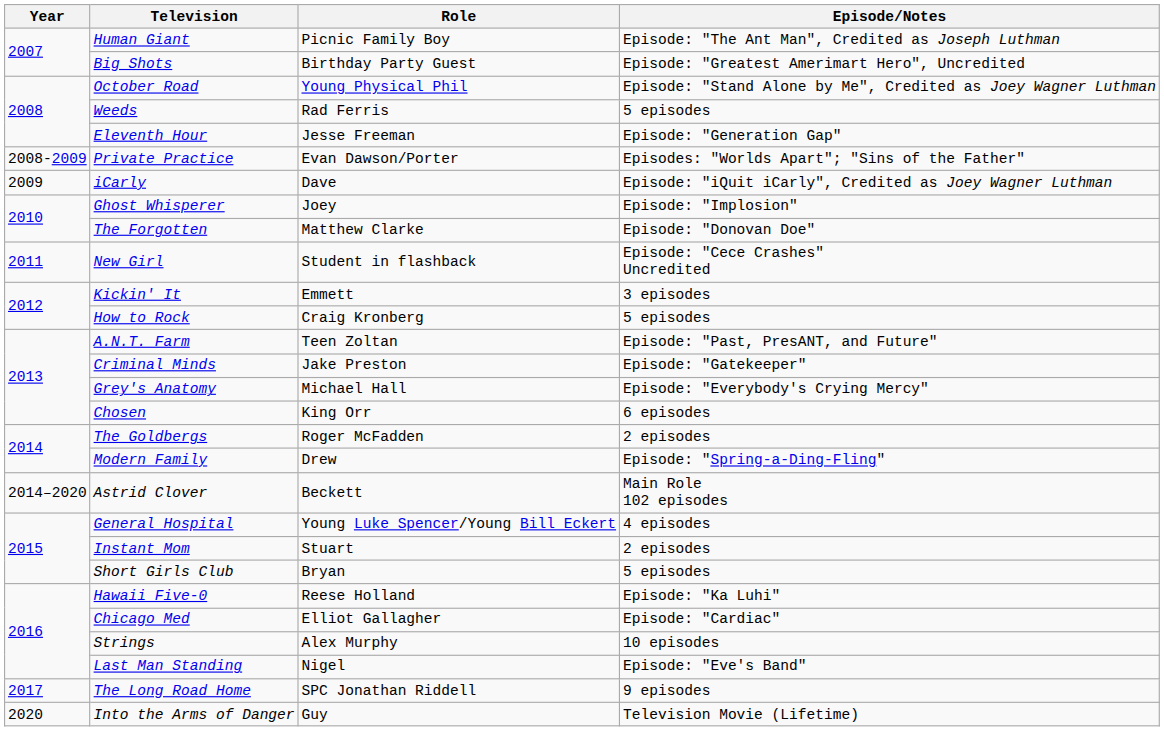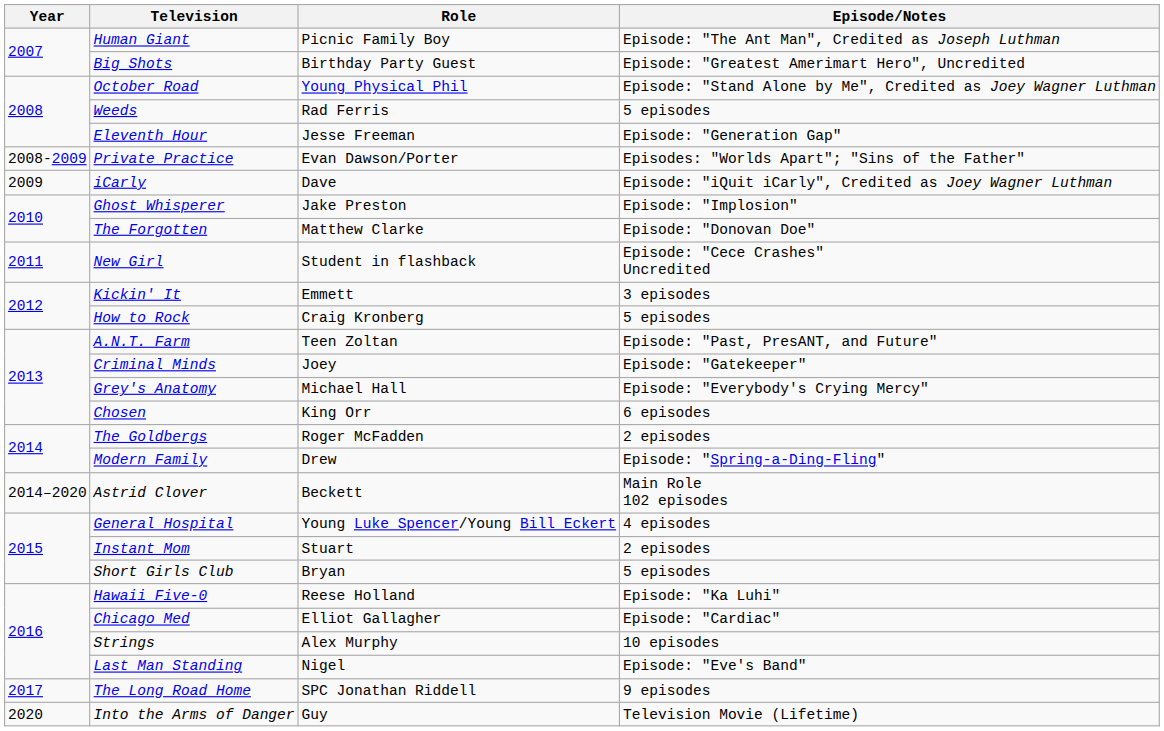 <table class=wikitable>
 <tr>
 <th>Year</th>
 <th>Television</th>
 <th>Role</th>
 <th>Episode/Notes</th>
 </tr>
 <tr>
 <td rowspan=2><a href='#'>2007</a></td>
 <td><em><a href='#'>Human Giant</a></em></td>
 <td>Picnic Family Boy</td>
 <td>Episode: "The Ant Man", Credited as <em>Joseph Luthman</em></td>
 </tr>
 <tr>
 <td><em><a href='#'>Big Shots</a></em></td>
 <td>Birthday Party Guest</td>
 <td>Episode: "Greatest Amerimart Hero", Uncredited</td>
 </tr>
 <tr>
 <td rowspan=3><a href='#'>2008</a></td>
 <td><em><a href='#'>October Road</a></em></td>
 <td><a href='#'>Young Physical Phil</a></td>
 <td>Episode: "Stand Alone by Me", Credited as <em>Joey Wagner Luthman</em></td>
 </tr>
 <tr>
 <td><em><a href='#'>Weeds</a></em></td>
 <td>Rad Ferris</td>
 <td>5 episodes</td>
 </tr>
 <tr>
 <td><em><a href='#'>Eleventh Hour</a></em></td>
 <td>Jesse Freeman</td>
 <td>Episode: "Generation Gap"</td>
 </tr>
 <tr>
 <td>2008-<a href='#'>2009</a></td>
 <td><em><a href='#'>Private Practice</a></em></td>
 <td>Evan Dawson/Porter</td>
 <td>Episodes: "Worlds Apart"; "Sins of the Father"</td>
 </tr>
 <tr>
 <td>2009</td>
 <td><em><a href='#'>iCarly</a></em></td>
 <td>Dave</td>
 <td>Episode: "iQuit iCarly", Credited as <em>Joey Wagner Luthman</em></td>
 </tr>
 <tr>
 <td rowspan=2><a href='#'>2010</a></td>
 <td><em><a href='#'>Ghost Whisperer</a></em></td>
-<td>Joey</td>
+<td>Jake Preston</td>
 <td>Episode: "Implosion"</td>
 </tr>
 <tr>
 <td><em><a href='#'>The Forgotten</a></em></td>
 <td>Matthew Clarke</td>
 <td>Episode: "Donovan Doe"</td>
 </tr>
 <tr>
 <td><a href='#'>2011</a></td>
 <td><em><a href='#'>New Girl</a></em></td>
 <td>Student in flashback</td>
 <td>Episode: "Cece Crashes"<br>Uncredited</td>
 </tr>
 <tr>
 <td rowspan=2><a href='#'>2012</a></td>
 <td><em><a href='#'>Kickin' It</a></em></td>
 <td>Emmett</td>
 <td>3 episodes</td>
 </tr>
 <tr>
 <td><em><a href='#'>How to Rock</a></em></td>
 <td>Craig Kronberg</td>
 <td>5 episodes</td>
 </tr>
 <tr>
 <td rowspan=4><a href='#'>2013</a></td>
 <td><em><a href='#'>A.N.T. Farm</a></em></td>
 <td>Teen Zoltan</td>
 <td>Episode: "Past, PresANT, and Future"</td>
 </tr>
 <tr>
 <td><em><a href='#'>Criminal Minds</a></em></td>
-<td>Jake Preston</td>
+<td>Joey</td>
 <td>Episode: "Gatekeeper"</td>
 </tr>
 <tr>
 <td><em><a href='#'>Grey's Anatomy</a></em></td>
 <td>Michael Hall</td>
 <td>Episode: "Everybody's Crying Mercy"</td>
 </tr>
 <tr>
 <td><em><a href='#'>Chosen</a></em></td>
 <td>King Orr</td>
 <td>6 episodes</td>
 </tr>
 <tr>
 <td rowspan=2><a href='#'>2014</a></td>
 <td><em><a href='#'>The Goldbergs</a></em></td>
 <td>Roger McFadden</td>
 <td>2 episodes</td>
 </tr>
 <tr>
 <td><em><a href='#'>Modern Family</a></em></td>
 <td>Drew</td>
 <td>Episode: "<a href='#'>Spring-a-Ding-Fling</a>"</td>
 </tr>
 <tr>
 <td>2014–2020</td>
 <td><em>Astrid Clover</em></td>
 <td>Beckett</td>
 <td>Main Role<br>102 episodes</td>
 </tr>
 <tr>
 <td rowspan=3><a href='#'>2015</a></td>
 <td><em><a href='#'>General Hospital</a></em></td>
 <td>Young <a href='#'>Luke Spencer</a>/Young <a href='#'>Bill Eckert</a></td>
 <td>4 episodes</td>
 </tr>
 <tr>
 <td><em><a href='#'>Instant Mom</a></em></td>
 <td>Stuart</td>
 <td>2 episodes</td>
 </tr>
 <tr>
 <td><em>Short Girls Club</em></td>
 <td>Bryan</td>
 <td>5 episodes</td>
 </tr>
 <tr>
 <td rowspan=4><a href='#'>2016</a></td>
 <td><em><a href='#'>Hawaii Five-0</a></em></td>
 <td>Reese Holland</td>
 <td>Episode: "Ka Luhi"</td>
 </tr>
 <tr>
 <td><em><a href='#'>Chicago Med</a></em></td>
 <td>Elliot Gallagher</td>
 <td>Episode: "Cardiac"</td>
 </tr>
 <tr>
 <td><em>Strings</em></td>
 <td>Alex Murphy</td>
 <td>10 episodes</td>
 </tr>
 <tr>
 <td><em><a href='#'>Last Man Standing</a></em></td>
 <td>Nigel</td>
 <td>Episode: "Eve's Band"</td>
 </tr>
 <tr>
 <td><a href='#'>2017</a></td>
 <td><em><a href='#'>The Long Road Home</a></em></td>
 <td>SPC Jonathan Riddell</td>
 <td>9 episodes</td>
 </tr>
 <tr>
 <td>2020</td>
 <td><em>Into the Arms of Danger</em></td>
 <td>Guy</td>
 <td>Television Movie (Lifetime)</td>
 </tr>
 </table>
